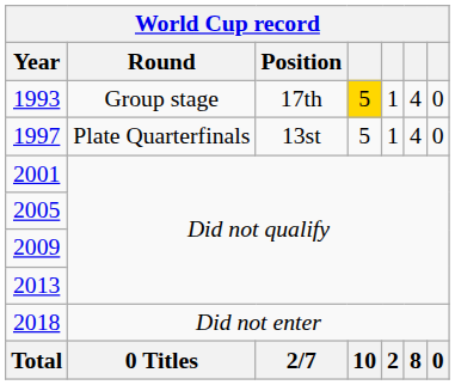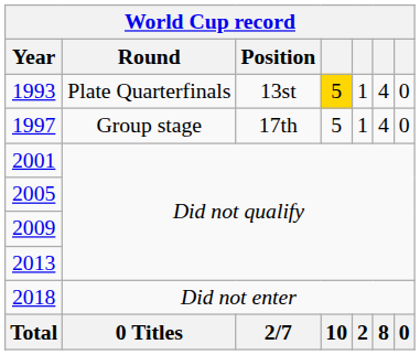 <table class="wikitable" style="text-align: center;">
 <tr>
 <th colspan=10><a href='#'>World Cup record</a></th>
 </tr>
 <tr>
 <th>Year</th>
 <th>Round</th>
 <th>Position</th>
 <th></th>
 <th></th>
 <th></th>
 <th></th>
 </tr>
 <tr>
 <td> <a href='#'>1993</a></td>
-<td>Group stage</td>
-<td>17th</td>
+<td>Plate Quarterfinals</td>
+<td>13st</td>
 <td style="background: gold;">5</td>
 <td>1</td>
 <td>4</td>
 <td>0</td>
 </tr>
 <tr>
 <td> <a href='#'>1997</a></td>
-<td>Plate Quarterfinals</td>
-<td>13st</td>
+<td>Group stage</td>
+<td>17th</td>
 <td>5</td>
 <td>1</td>
 <td>4</td>
 <td>0</td>
 </tr>
 <tr>
 <td> <a href='#'>2001</a></td>
 <td colspan=6 rowspan=4><em>Did not qualify</em></td>
 </tr>
 <tr>
 <td> <a href='#'>2005</a></td>
 </tr>
 <tr>
 <td> <a href='#'>2009</a></td>
 </tr>
 <tr>
 <td> <a href='#'>2013</a></td>
 </tr>
 <tr>
 <td> <a href='#'>2018</a></td>
 <td colspan=6><em>Did not enter</em></td>
 </tr>
 <tr>
 <th>Total</th>
 <th>0 Titles</th>
 <th>2/7</th>
 <th>10</th>
 <th>2</th>
 <th>8</th>
 <th>0</th>
 </tr>
 </table>
